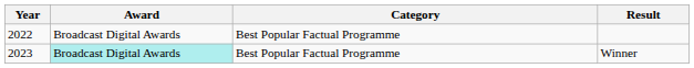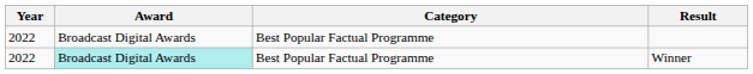 <table class="wikitable" style="width: 100%;">
 <tr>
 <th style="width: 5%;">Year</th>
 <th style="width: 20%;">Award</th>
 <th style="width: 40%;">Category</th>
 <th style="width: 10%;">Result</th>
 </tr>
 <tr>
 <td>2022</td>
 <td>Broadcast Digital Awards</td>
 <td>Best Popular Factual Programme</td>
 <td></td>
 </tr>
 <tr>
-<td>2023</td>
+<td>2022</td>
 <td style="background: paleturquoise;">Broadcast Digital Awards</td>
 <td>Best Popular Factual Programme</td>
 <td>Winner</td>
 </tr>
 </table>
